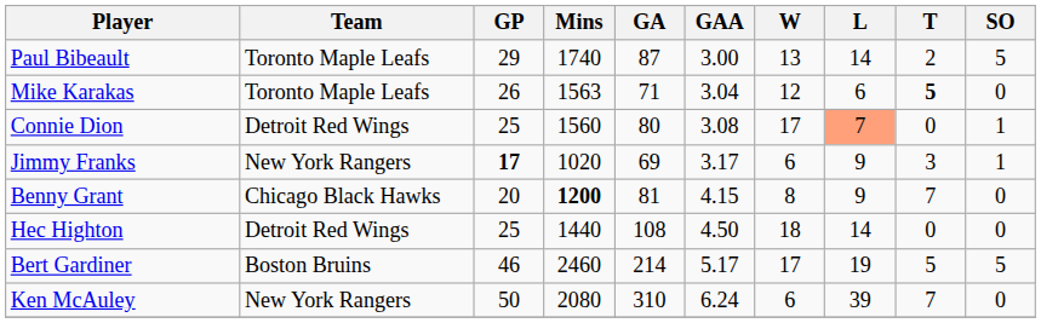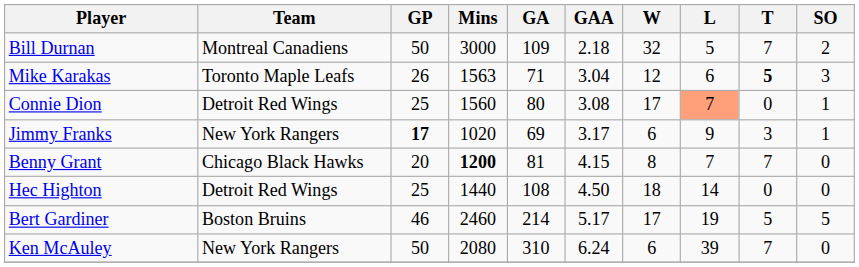 <table class="wikitable">
 <tr>
 <th bgcolor="#DDDDFF" width="20%">Player</th>
 <th bgcolor="#DDDDFF" width="20%">Team</th>
 <th bgcolor="#DDDDFF" width="6%">GP</th>
 <th bgcolor="#DDDDFF" width="6%">Mins</th>
 <th bgcolor="#DDDDFF" width="6%">GA</th>
 <th bgcolor="#DDDDFF" width="6%">GAA</th>
 <th bgcolor="#DDDDFF" width="6%">W</th>
 <th bgcolor="#DDDDFF" width="6%">L</th>
 <th bgcolor="#DDDDFF" width="6%">T</th>
 <th bgcolor="#DDDDFF" width="6%">SO</th>
 </tr>
 <tr align="center">
-<td align="left"><a href='#'>Paul Bibeault</a></td>
-<td align="left">Toronto Maple Leafs</td>
-<td>29</td>
-<td>1740</td>
-<td>87</td>
-<td>3.00</td>
-<td>13</td>
-<td>14</td>
+<td align="left"><a href='#'>Bill Durnan</a></td>
+<td align="left">Montreal Canadiens</td>
+<td>50</td>
+<td>3000</td>
+<td>109</td>
+<td>2.18</td>
+<td>32</td>
+<td>5</td>
+<td>7</td>
 <td>2</td>
-<td>5</td>
 </tr>
 <tr align="center">
 <td align="left"><a href='#'>Mike Karakas</a></td>
 <td align="left">Toronto Maple Leafs</td>
 <td>26</td>
 <td>1563</td>
 <td>71</td>
 <td>3.04</td>
 <td>12</td>
 <td>6</td>
 <td><strong>5</strong></td>
-<td>0</td>
+<td>3</td>
 </tr>
 <tr align="center">
 <td align="left"><a href='#'>Connie Dion</a></td>
 <td align="left">Detroit Red Wings</td>
 <td>25</td>
 <td>1560</td>
 <td>80</td>
 <td>3.08</td>
 <td>17</td>
 <td style="background: lightsalmon;">7</td>
 <td>0</td>
 <td>1</td>
 </tr>
 <tr align="center">
 <td align="left"><a href='#'>Jimmy Franks</a></td>
 <td align="left">New York Rangers</td>
 <td><strong>17</strong></td>
 <td>1020</td>
 <td>69</td>
 <td>3.17</td>
 <td>6</td>
 <td>9</td>
 <td>3</td>
 <td>1</td>
 </tr>
 <tr align="center">
 <td align="left"><a href='#'>Benny Grant</a></td>
 <td align="left">Chicago Black Hawks</td>
 <td>20</td>
 <td><strong>1200</strong></td>
 <td>81</td>
 <td>4.15</td>
 <td>8</td>
-<td>9</td>
+<td>7</td>
 <td>7</td>
 <td>0</td>
 </tr>
 <tr align="center">
 <td align="left"><a href='#'>Hec Highton</a></td>
 <td align="left">Detroit Red Wings</td>
 <td>25</td>
 <td>1440</td>
 <td>108</td>
 <td>4.50</td>
 <td>18</td>
 <td>14</td>
 <td>0</td>
 <td>0</td>
 </tr>
 <tr align="center">
 <td align="left"><a href='#'>Bert Gardiner</a></td>
 <td align="left">Boston Bruins</td>
 <td>46</td>
 <td>2460</td>
 <td>214</td>
 <td>5.17</td>
 <td>17</td>
 <td>19</td>
 <td>5</td>
 <td>5</td>
 </tr>
 <tr align="center">
 <td align="left"><a href='#'>Ken McAuley</a></td>
 <td align="left">New York Rangers</td>
 <td>50</td>
 <td>2080</td>
 <td>310</td>
 <td>6.24</td>
 <td>6</td>
 <td>39</td>
 <td>7</td>
 <td>0</td>
 </tr>
 <tr>
 </tr>
 </table>
